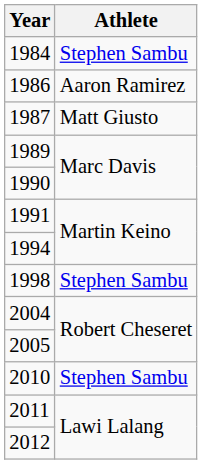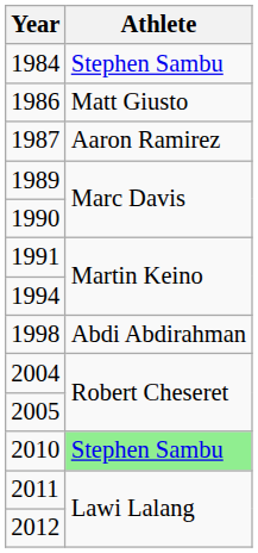 <table class="wikitable">
 <tr>
 <th>Year</th>
 <th>Athlete</th>
 </tr>
 <tr>
 <td>1984</td>
 <td><a href='#'>Stephen Sambu</a></td>
 </tr>
 <tr>
 <td>1986</td>
-<td>Aaron Ramirez</td>
+<td>Matt Giusto</td>
 </tr>
 <tr>
 <td>1987</td>
-<td>Matt Giusto</td>
+<td>Aaron Ramirez</td>
 </tr>
 <tr>
 <td>1989</td>
 <td rowspan="2">Marc Davis</td>
 </tr>
 <tr>
 <td>1990</td>
 </tr>
 <tr>
 <td>1991</td>
 <td rowspan="2">Martin Keino</td>
 </tr>
 <tr>
 <td>1994</td>
 </tr>
 <tr>
 <td>1998</td>
-<td><a href='#'>Stephen Sambu</a></td>
+<td>Abdi Abdirahman</td>
 </tr>
 <tr>
 <td>2004</td>
 <td rowspan="2">Robert Cheseret</td>
 </tr>
 <tr>
 <td>2005</td>
 </tr>
 <tr>
 <td>2010</td>
-<td><a href='#'>Stephen Sambu</a></td>
+<td style="background: lightgreen;"><a href='#'>Stephen Sambu</a></td>
 </tr>
 <tr>
 <td>2011</td>
 <td rowspan="2">Lawi Lalang</td>
 </tr>
 <tr>
 <td>2012</td>
 </tr>
 </table>
